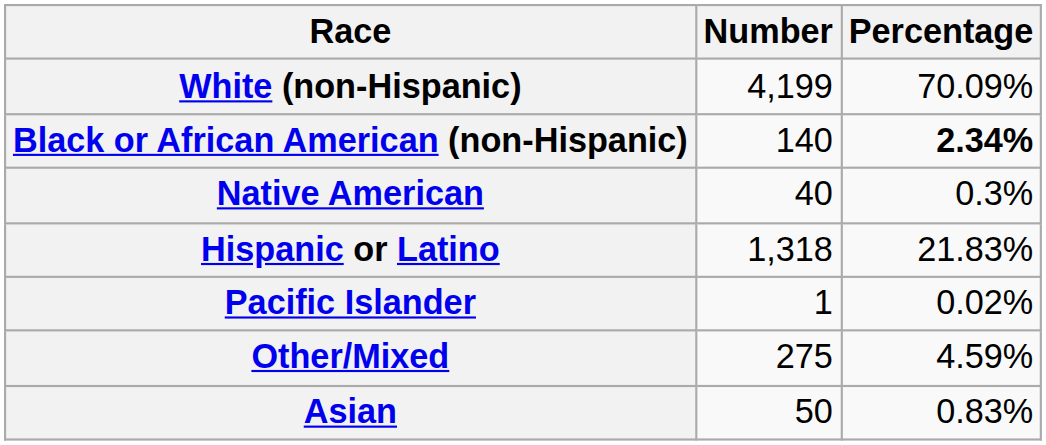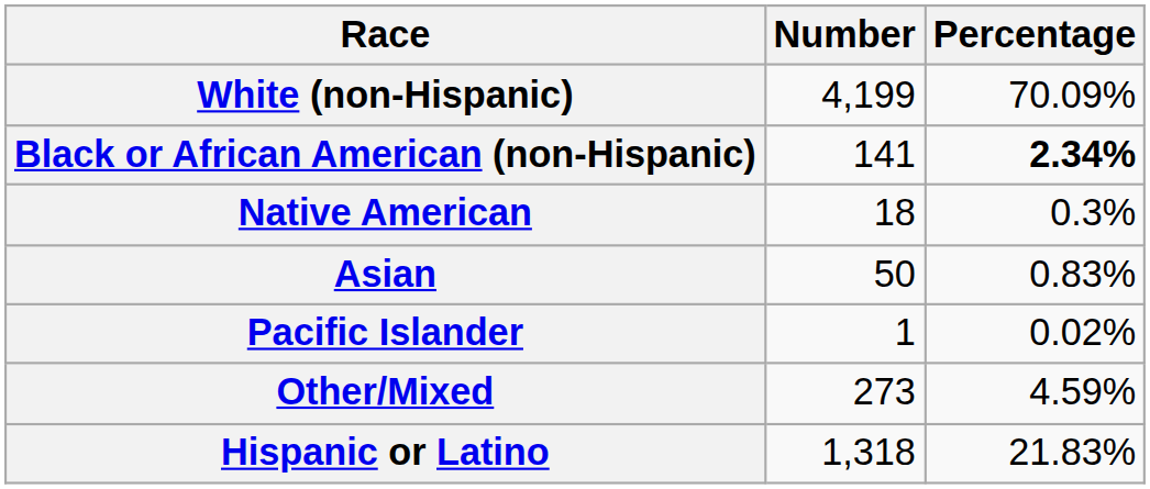 <table class="wikitable" style="text-align:right">
 <tr>
 <th scope="col">Race</th>
 <th scope="col">Number</th>
 <th scope="col">Percentage</th>
 </tr>
 <tr>
 <th scope="row"><a href='#'>White</a> (non-Hispanic)</th>
 <td>4,199</td>
 <td>70.09%</td>
 </tr>
 <tr>
 <th scope="row"><a href='#'>Black or African American</a> (non-Hispanic)</th>
-<td>140</td>
+<td>141</td>
 <td><strong>2.34%</strong></td>
 </tr>
 <tr>
 <th scope="row"><a href='#'>Native American</a></th>
-<td>40</td>
+<td>18</td>
 <td>0.3%</td>
 </tr>
 <tr>
-<th scope="row"><a href='#'>Hispanic</a> or <a href='#'>Latino</a></th>
-<td>1,318</td>
-<td>21.83%</td>
+<th scope="row"><a href='#'>Asian</a></th>
+<td>50</td>
+<td>0.83%</td>
 </tr>
 <tr>
 <th scope="row"><a href='#'>Pacific Islander</a></th>
 <td>1</td>
 <td>0.02%</td>
 </tr>
 <tr>
 <th scope="row"><a href='#'>Other/Mixed</a></th>
-<td>275</td>
+<td>273</td>
 <td>4.59%</td>
 </tr>
 <tr>
-<th scope="row"><a href='#'>Asian</a></th>
-<td>50</td>
-<td>0.83%</td>
+<th scope="row"><a href='#'>Hispanic</a> or <a href='#'>Latino</a></th>
+<td>1,318</td>
+<td>21.83%</td>
 </tr>
 </table>
